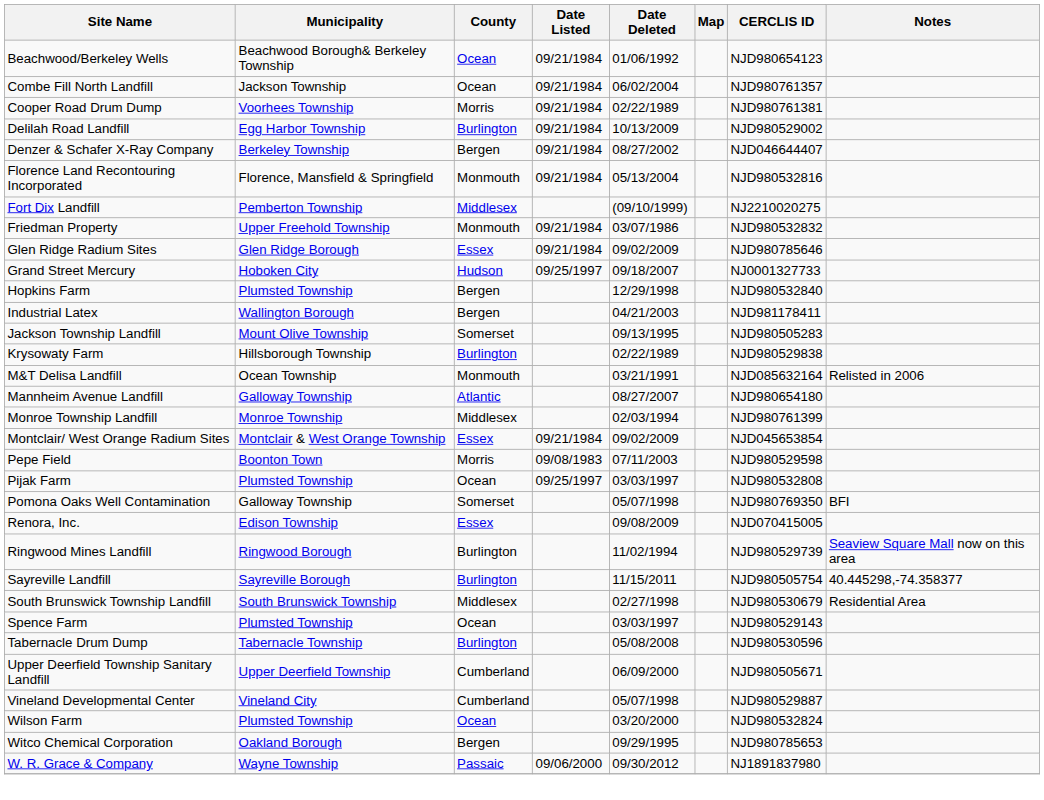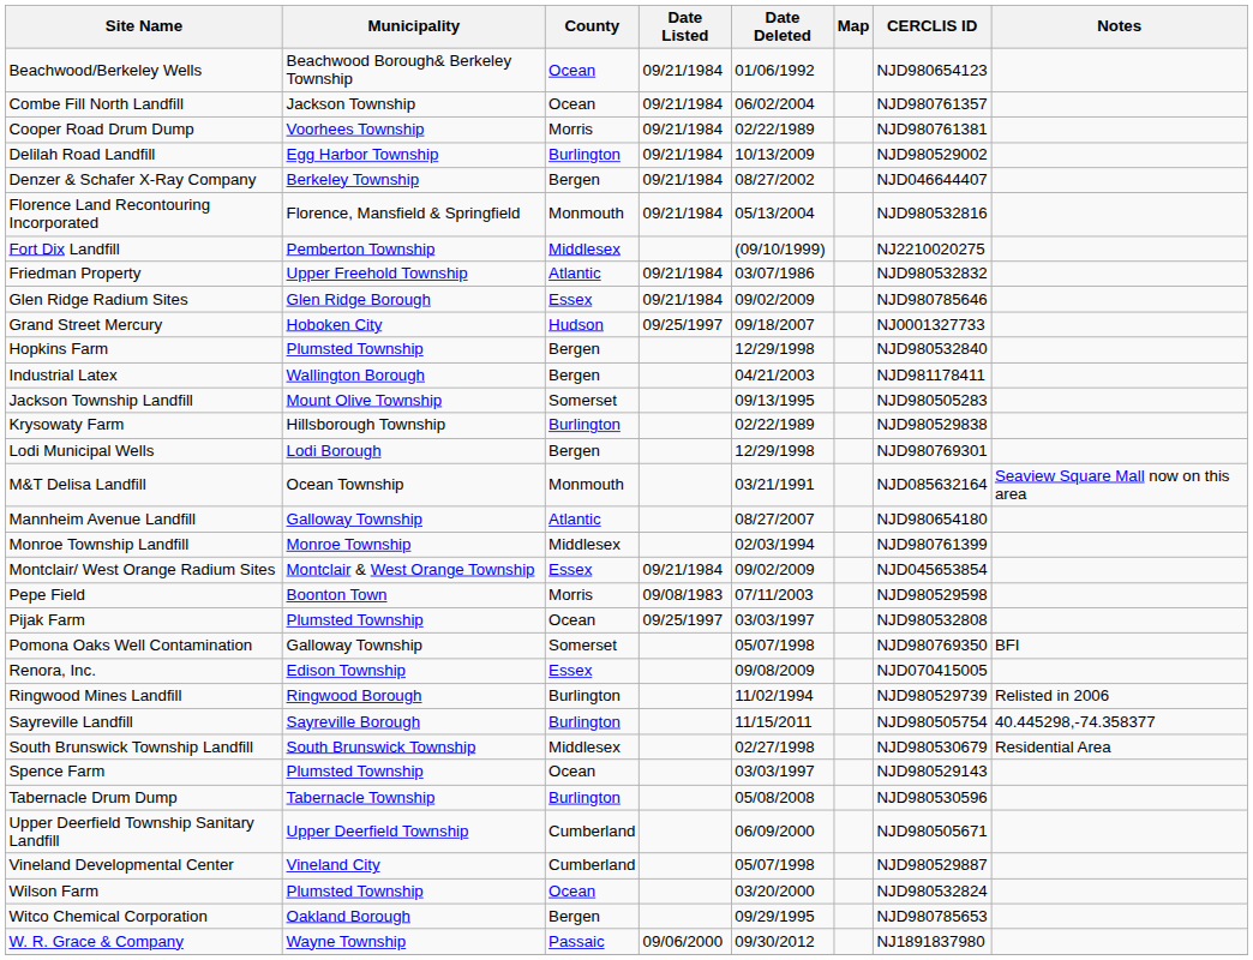 <table class="wikitable sortable">
 <tr>
 <th>Site Name</th>
 <th>Municipality</th>
 <th>County</th>
 <th>Date Listed</th>
 <th>Date Deleted</th>
 <th>Map</th>
 <th>CERCLIS ID</th>
 <th>Notes</th>
 </tr>
 <tr>
 <td>Beachwood/Berkeley Wells</td>
 <td>Beachwood Borough& Berkeley Township</td>
 <td><a href='#'>Ocean</a></td>
 <td>09/21/1984</td>
 <td>01/06/1992</td>
 <td></td>
 <td>NJD980654123</td>
 <td></td>
 </tr>
 <tr>
 <td>Combe Fill North Landfill</td>
 <td>Jackson Township</td>
 <td>Ocean</td>
 <td>09/21/1984</td>
 <td>06/02/2004</td>
 <td></td>
 <td>NJD980761357</td>
 <td></td>
 </tr>
 <tr>
 <td>Cooper Road Drum Dump</td>
 <td><a href='#'>Voorhees Township</a></td>
 <td>Morris</td>
 <td>09/21/1984</td>
 <td>02/22/1989</td>
 <td></td>
 <td>NJD980761381</td>
 <td></td>
 </tr>
 <tr>
 <td>Delilah Road Landfill</td>
 <td><a href='#'>Egg Harbor Township</a></td>
 <td><a href='#'>Burlington</a></td>
 <td>09/21/1984</td>
 <td>10/13/2009</td>
 <td></td>
 <td>NJD980529002</td>
 <td></td>
 </tr>
 <tr>
 <td>Denzer & Schafer X-Ray Company</td>
 <td><a href='#'>Berkeley Township</a></td>
 <td>Bergen</td>
 <td>09/21/1984</td>
 <td>08/27/2002</td>
 <td></td>
 <td>NJD046644407</td>
 <td></td>
 </tr>
 <tr>
 <td>Florence Land Recontouring Incorporated</td>
 <td>Florence, Mansfield & Springfield</td>
 <td>Monmouth</td>
 <td>09/21/1984</td>
 <td>05/13/2004</td>
 <td></td>
 <td>NJD980532816</td>
 <td></td>
 </tr>
 <tr>
 <td><a href='#'>Fort Dix</a> Landfill</td>
 <td><a href='#'>Pemberton Township</a></td>
 <td><a href='#'>Middlesex</a></td>
 <td></td>
 <td>(09/10/1999)</td>
 <td></td>
 <td>NJ2210020275</td>
 <td></td>
 </tr>
 <tr>
 <td>Friedman Property</td>
 <td><a href='#'>Upper Freehold Township</a></td>
-<td>Monmouth</td>
+<td><a href='#'>Atlantic</a></td>
 <td>09/21/1984</td>
 <td>03/07/1986</td>
 <td></td>
 <td>NJD980532832</td>
 <td></td>
 </tr>
 <tr>
 <td>Glen Ridge Radium Sites</td>
 <td><a href='#'>Glen Ridge Borough</a></td>
 <td><a href='#'>Essex</a></td>
 <td>09/21/1984</td>
 <td>09/02/2009</td>
 <td></td>
 <td>NJD980785646</td>
 <td></td>
 </tr>
 <tr>
 <td>Grand Street Mercury</td>
 <td><a href='#'>Hoboken City</a></td>
 <td><a href='#'>Hudson</a></td>
 <td>09/25/1997</td>
 <td>09/18/2007</td>
 <td></td>
 <td>NJ0001327733</td>
 <td></td>
 </tr>
 <tr>
 <td>Hopkins Farm</td>
 <td><a href='#'>Plumsted Township</a></td>
 <td>Bergen</td>
 <td></td>
 <td>12/29/1998</td>
 <td></td>
 <td>NJD980532840</td>
 <td></td>
 </tr>
 <tr>
 <td>Industrial Latex</td>
 <td><a href='#'>Wallington Borough</a></td>
 <td>Bergen</td>
 <td></td>
 <td>04/21/2003</td>
 <td></td>
 <td>NJD981178411</td>
 <td></td>
 </tr>
 <tr>
 <td>Jackson Township Landfill</td>
 <td><a href='#'>Mount Olive Township</a></td>
 <td>Somerset</td>
 <td></td>
 <td>09/13/1995</td>
 <td></td>
 <td>NJD980505283</td>
 <td></td>
 </tr>
 <tr>
 <td>Krysowaty Farm</td>
 <td>Hillsborough Township</td>
 <td><a href='#'>Burlington</a></td>
 <td></td>
 <td>02/22/1989</td>
 <td></td>
 <td>NJD980529838</td>
 <td></td>
 </tr>
 <tr>
+<td>Lodi Municipal Wells</td>
+<td><a href='#'>Lodi Borough</a></td>
+<td>Bergen</td>
+<td></td>
+<td>12/29/1998</td>
+<td></td>
+<td>NJD980769301</td>
+<td></td>
+</tr>
+<tr>
 <td>M&T Delisa Landfill</td>
 <td>Ocean Township</td>
 <td>Monmouth</td>
 <td></td>
 <td>03/21/1991</td>
 <td></td>
 <td>NJD085632164</td>
-<td>Relisted in 2006</td>
+<td><a href='#'>Seaview Square Mall</a> now on this area</td>
 </tr>
 <tr>
 <td>Mannheim Avenue Landfill</td>
 <td><a href='#'>Galloway Township</a></td>
 <td><a href='#'>Atlantic</a></td>
 <td></td>
 <td>08/27/2007</td>
 <td></td>
 <td>NJD980654180</td>
 <td></td>
 </tr>
 <tr>
 <td>Monroe Township Landfill</td>
 <td><a href='#'>Monroe Township</a></td>
 <td>Middlesex</td>
 <td></td>
 <td>02/03/1994</td>
 <td></td>
 <td>NJD980761399</td>
 <td></td>
 </tr>
 <tr>
 <td>Montclair/ West Orange Radium Sites</td>
 <td><a href='#'>Montclair</a> & <a href='#'>West Orange Township</a></td>
 <td><a href='#'>Essex</a></td>
 <td>09/21/1984</td>
 <td>09/02/2009</td>
 <td></td>
 <td>NJD045653854</td>
 <td></td>
 </tr>
 <tr>
 <td>Pepe Field</td>
 <td><a href='#'>Boonton Town</a></td>
 <td>Morris</td>
 <td>09/08/1983</td>
 <td>07/11/2003</td>
 <td></td>
 <td>NJD980529598</td>
 <td></td>
 </tr>
 <tr>
 <td>Pijak Farm</td>
 <td><a href='#'>Plumsted Township</a></td>
 <td>Ocean</td>
 <td>09/25/1997</td>
 <td>03/03/1997</td>
 <td></td>
 <td>NJD980532808</td>
 <td></td>
 </tr>
 <tr>
 <td>Pomona Oaks Well Contamination</td>
 <td>Galloway Township</td>
 <td>Somerset</td>
 <td></td>
 <td>05/07/1998</td>
 <td></td>
 <td>NJD980769350</td>
 <td>BFI</td>
 </tr>
 <tr>
 <td>Renora, Inc.</td>
 <td><a href='#'>Edison Township</a></td>
 <td><a href='#'>Essex</a></td>
 <td></td>
 <td>09/08/2009</td>
 <td></td>
 <td>NJD070415005</td>
 <td></td>
 </tr>
 <tr>
 <td>Ringwood Mines Landfill</td>
 <td><a href='#'>Ringwood Borough</a></td>
 <td>Burlington</td>
 <td></td>
 <td>11/02/1994</td>
 <td></td>
 <td>NJD980529739</td>
-<td><a href='#'>Seaview Square Mall</a> now on this area</td>
+<td>Relisted in 2006</td>
 </tr>
 <tr>
 <td>Sayreville Landfill</td>
 <td><a href='#'>Sayreville Borough</a></td>
 <td><a href='#'>Burlington</a></td>
 <td></td>
 <td>11/15/2011</td>
 <td></td>
 <td>NJD980505754</td>
 <td>40.445298,-74.358377</td>
 </tr>
 <tr>
 <td>South Brunswick Township Landfill</td>
 <td><a href='#'>South Brunswick Township</a></td>
 <td>Middlesex</td>
 <td></td>
 <td>02/27/1998</td>
 <td></td>
 <td>NJD980530679</td>
 <td>Residential Area</td>
 </tr>
 <tr>
 <td>Spence Farm</td>
 <td><a href='#'>Plumsted Township</a></td>
 <td>Ocean</td>
 <td></td>
 <td>03/03/1997</td>
 <td></td>
 <td>NJD980529143</td>
 <td></td>
 </tr>
 <tr>
 <td>Tabernacle Drum Dump</td>
 <td><a href='#'>Tabernacle Township</a></td>
 <td><a href='#'>Burlington</a></td>
 <td></td>
 <td>05/08/2008</td>
 <td></td>
 <td>NJD980530596</td>
 <td></td>
 </tr>
 <tr>
 <td>Upper Deerfield Township Sanitary Landfill</td>
 <td><a href='#'>Upper Deerfield Township</a></td>
 <td>Cumberland</td>
 <td></td>
 <td>06/09/2000</td>
 <td></td>
 <td>NJD980505671</td>
 <td></td>
 </tr>
 <tr>
 <td>Vineland Developmental Center</td>
 <td><a href='#'>Vineland City</a></td>
 <td>Cumberland</td>
 <td></td>
 <td>05/07/1998</td>
 <td></td>
 <td>NJD980529887</td>
 <td></td>
 </tr>
 <tr>
 <td>Wilson Farm</td>
 <td><a href='#'>Plumsted Township</a></td>
 <td><a href='#'>Ocean</a></td>
 <td></td>
 <td>03/20/2000</td>
 <td></td>
 <td>NJD980532824</td>
 <td></td>
 </tr>
 <tr>
 <td>Witco Chemical Corporation</td>
 <td><a href='#'>Oakland Borough</a></td>
 <td>Bergen</td>
 <td></td>
 <td>09/29/1995</td>
 <td></td>
 <td>NJD980785653</td>
 <td></td>
 </tr>
 <tr>
 <td><a href='#'>W. R. Grace & Company</a></td>
 <td><a href='#'>Wayne Township</a></td>
 <td><a href='#'>Passaic</a></td>
 <td>09/06/2000</td>
 <td>09/30/2012</td>
 <td></td>
 <td>NJ1891837980</td>
 <td></td>
 </tr>
 <tr>
 </tr>
 </table>
